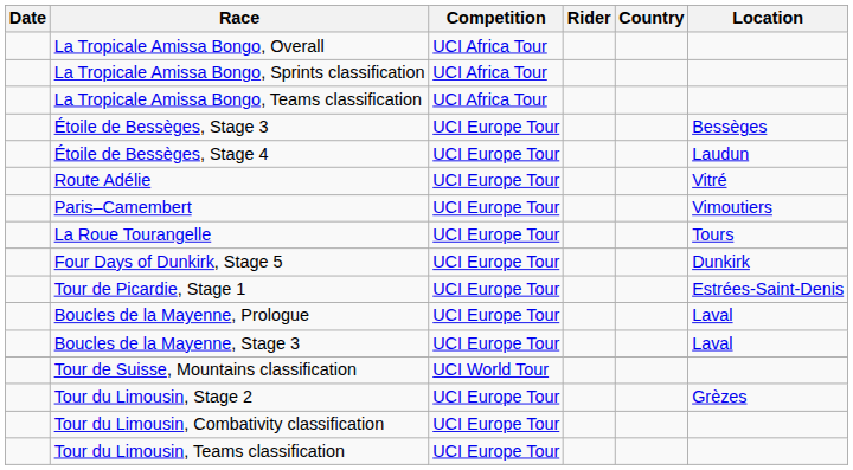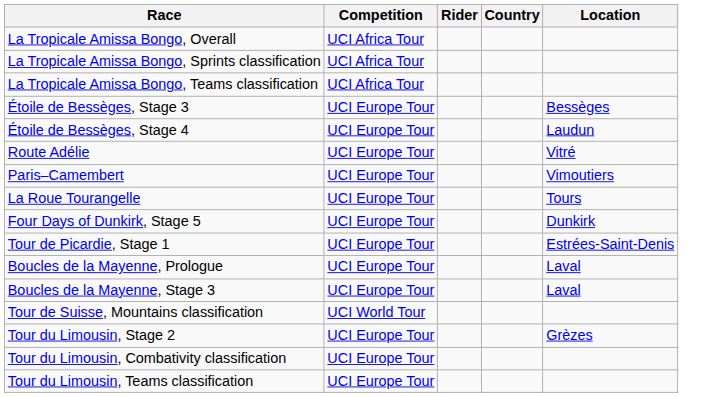 <table class="wikitable sortable">
 <tr>
-<th>Date</th>
 <th>Race</th>
 <th>Competition</th>
 <th>Rider</th>
 <th>Country</th>
 <th>Location</th>
 </tr>
 <tr>
-<td></td>
 <td><a href='#'>La Tropicale Amissa Bongo</a>, Overall</td>
 <td><a href='#'>UCI Africa Tour</a></td>
 <td></td>
 <td></td>
 <td></td>
 </tr>
 <tr>
-<td></td>
 <td><a href='#'>La Tropicale Amissa Bongo</a>, Sprints classification</td>
 <td><a href='#'>UCI Africa Tour</a></td>
 <td></td>
 <td></td>
 <td></td>
 </tr>
 <tr>
-<td></td>
 <td><a href='#'>La Tropicale Amissa Bongo</a>, Teams classification</td>
 <td><a href='#'>UCI Africa Tour</a></td>
 <td align="center"></td>
 <td></td>
 <td></td>
 </tr>
 <tr>
-<td></td>
 <td><a href='#'>Étoile de Bessèges</a>, Stage 3</td>
 <td><a href='#'>UCI Europe Tour</a></td>
 <td></td>
 <td></td>
 <td><a href='#'>Bessèges</a></td>
 </tr>
 <tr>
-<td></td>
 <td><a href='#'>Étoile de Bessèges</a>, Stage 4</td>
 <td><a href='#'>UCI Europe Tour</a></td>
 <td></td>
 <td></td>
 <td><a href='#'>Laudun</a></td>
 </tr>
 <tr>
-<td></td>
 <td><a href='#'>Route Adélie</a></td>
 <td><a href='#'>UCI Europe Tour</a></td>
 <td></td>
 <td></td>
 <td><a href='#'>Vitré</a></td>
 </tr>
 <tr>
-<td></td>
 <td><a href='#'>Paris–Camembert</a></td>
 <td><a href='#'>UCI Europe Tour</a></td>
 <td></td>
 <td></td>
 <td><a href='#'>Vimoutiers</a></td>
 </tr>
 <tr>
-<td></td>
 <td><a href='#'>La Roue Tourangelle</a></td>
 <td><a href='#'>UCI Europe Tour</a></td>
 <td></td>
 <td></td>
 <td><a href='#'>Tours</a></td>
 </tr>
 <tr>
-<td></td>
 <td><a href='#'>Four Days of Dunkirk</a>, Stage 5</td>
 <td><a href='#'>UCI Europe Tour</a></td>
 <td></td>
 <td></td>
 <td><a href='#'>Dunkirk</a></td>
 </tr>
 <tr>
-<td></td>
 <td><a href='#'>Tour de Picardie</a>, Stage 1</td>
 <td><a href='#'>UCI Europe Tour</a></td>
 <td></td>
 <td></td>
 <td><a href='#'>Estrées-Saint-Denis</a></td>
 </tr>
 <tr>
-<td></td>
 <td><a href='#'>Boucles de la Mayenne</a>, Prologue</td>
 <td><a href='#'>UCI Europe Tour</a></td>
 <td></td>
 <td></td>
 <td><a href='#'>Laval</a></td>
 </tr>
 <tr>
-<td></td>
 <td><a href='#'>Boucles de la Mayenne</a>, Stage 3</td>
 <td><a href='#'>UCI Europe Tour</a></td>
 <td></td>
 <td></td>
 <td><a href='#'>Laval</a></td>
 </tr>
 <tr>
-<td></td>
 <td><a href='#'>Tour de Suisse</a>, Mountains classification</td>
 <td><a href='#'>UCI World Tour</a></td>
 <td></td>
 <td></td>
 <td></td>
 </tr>
 <tr>
-<td></td>
 <td><a href='#'>Tour du Limousin</a>, Stage 2</td>
 <td><a href='#'>UCI Europe Tour</a></td>
 <td></td>
 <td></td>
 <td><a href='#'>Grèzes</a></td>
 </tr>
 <tr>
-<td></td>
 <td><a href='#'>Tour du Limousin</a>, Combativity classification</td>
 <td><a href='#'>UCI Europe Tour</a></td>
 <td></td>
 <td></td>
 <td></td>
 </tr>
 <tr>
-<td></td>
 <td><a href='#'>Tour du Limousin</a>, Teams classification</td>
 <td><a href='#'>UCI Europe Tour</a></td>
 <td align="center"></td>
 <td></td>
 <td></td>
 </tr>
 </table>
